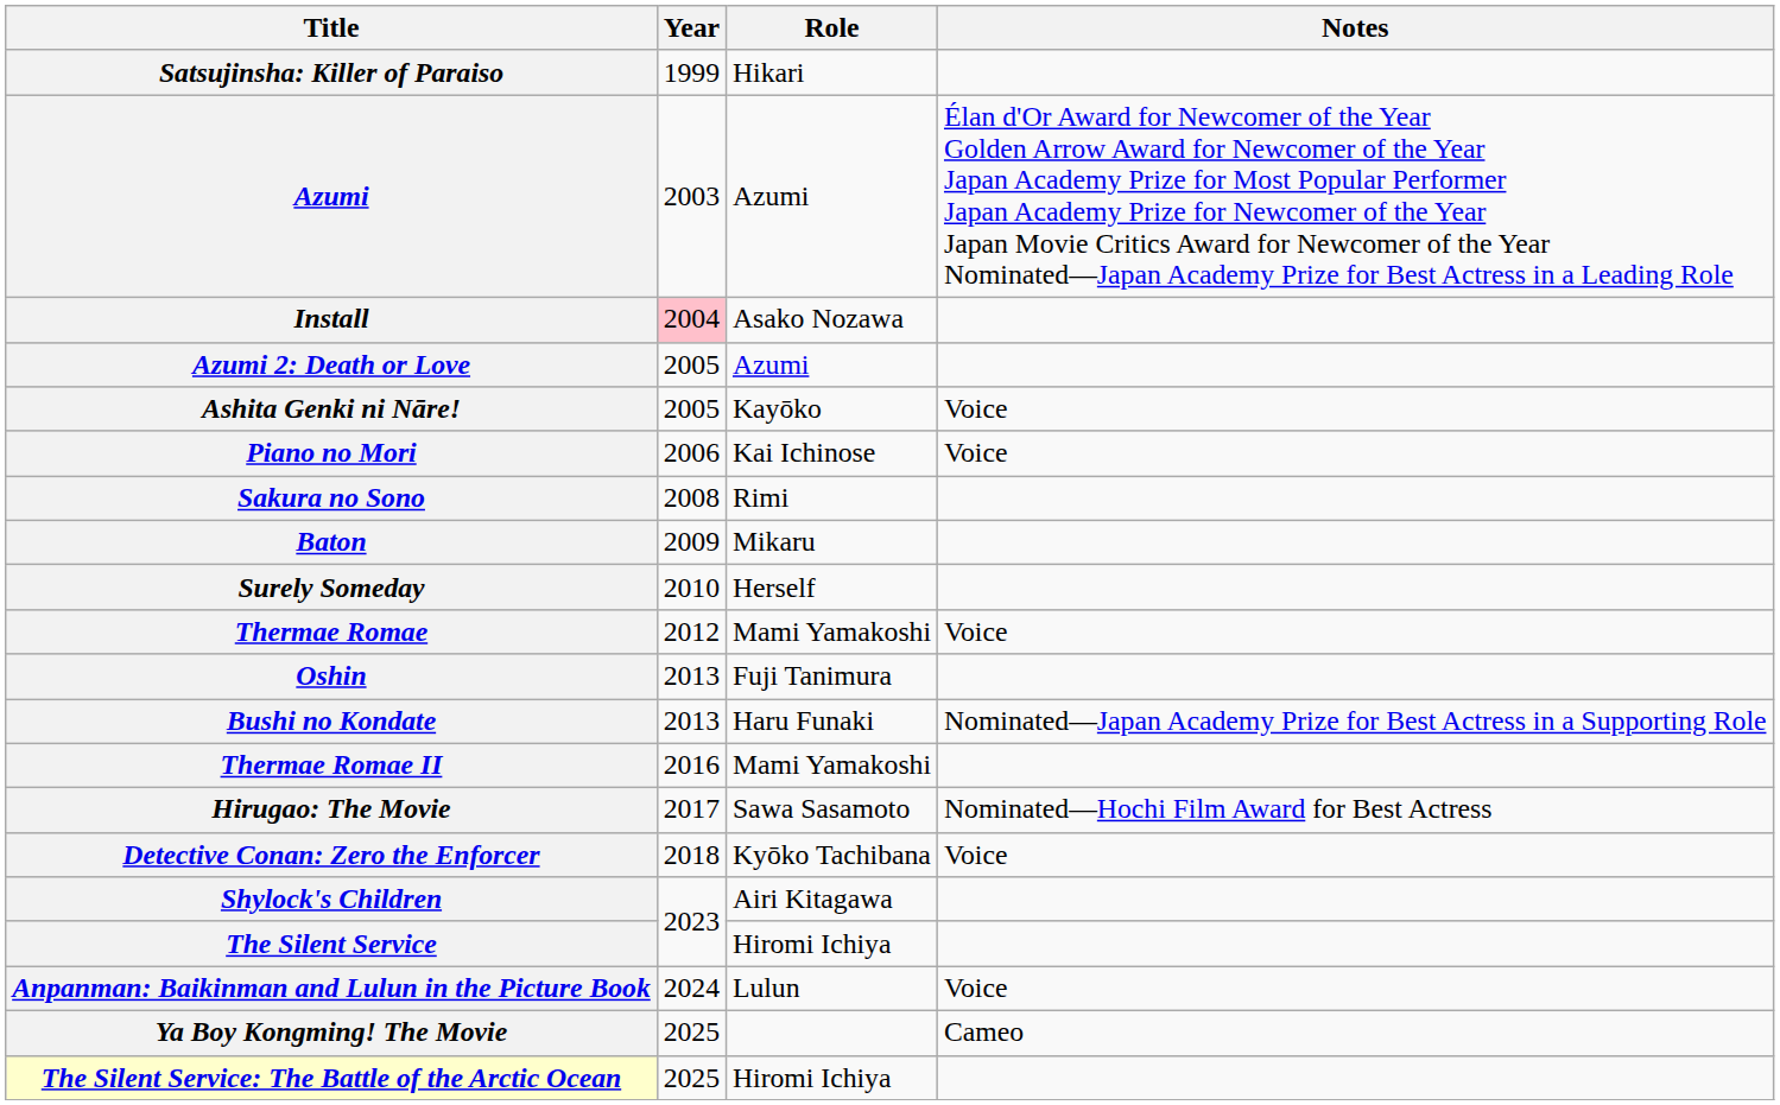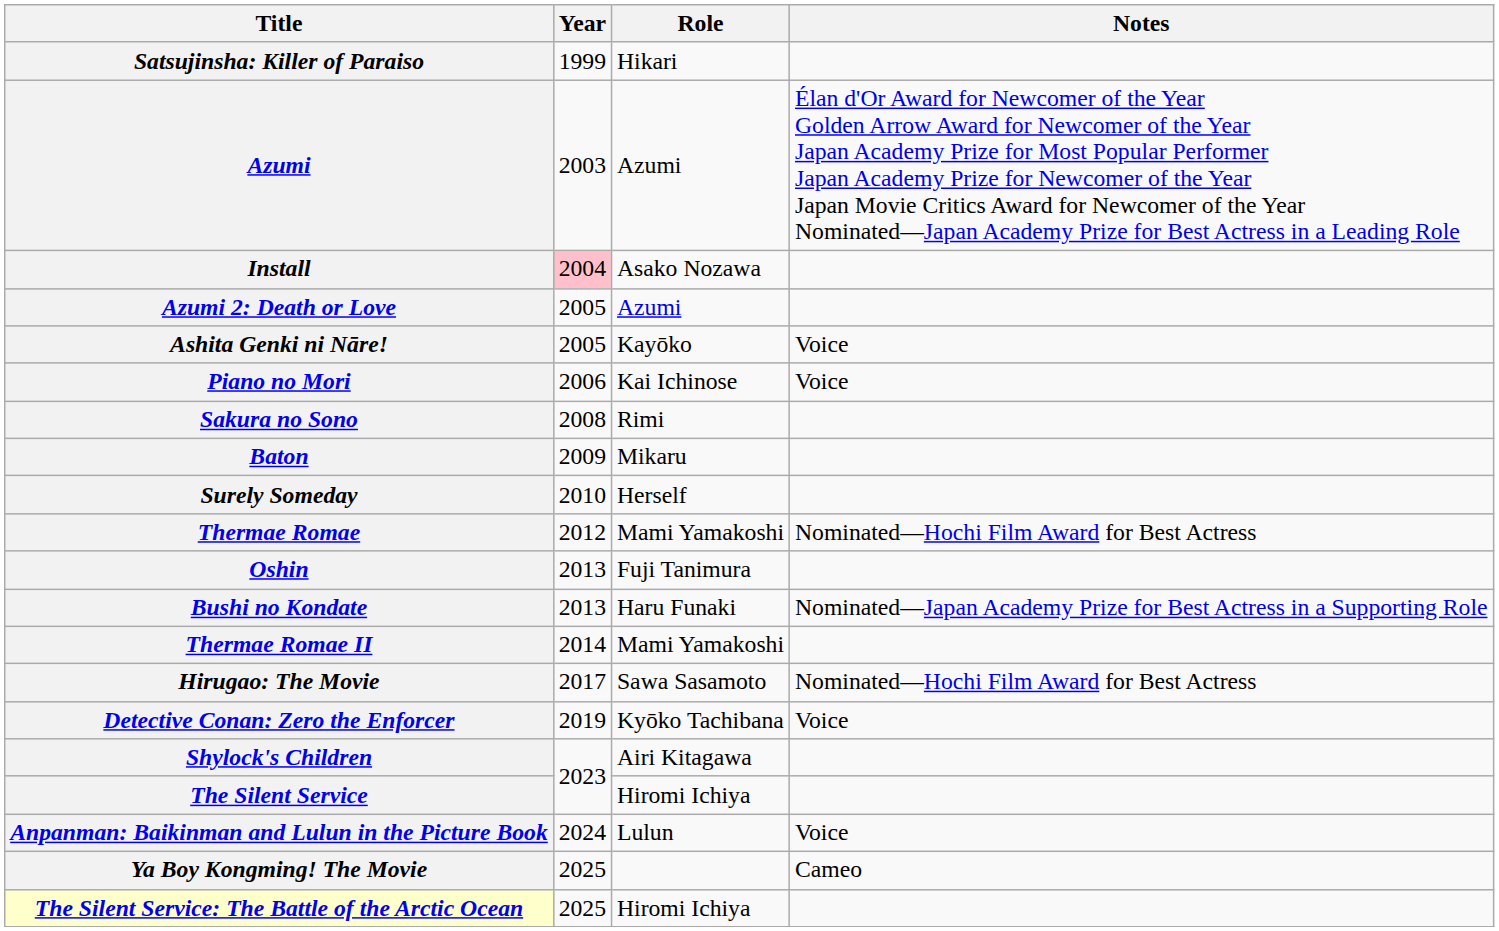 <table class="wikitable plainrowheaders sortable" style="font-size:100%">
 <tr>
 <th scope="col">Title</th>
 <th scope="col">Year</th>
 <th scope="col">Role</th>
 <th scope="col" class="unsortable">Notes</th>
 </tr>
 <tr>
 <th scope="row"><em>Satsujinsha: Killer of Paraiso</em></th>
 <td>1999</td>
 <td>Hikari</td>
 <td></td>
 </tr>
 <tr>
 <th scope="row"><em><a href='#'>Azumi</a></em></th>
 <td>2003</td>
 <td>Azumi</td>
 <td><a href='#'>Élan d'Or Award for Newcomer of the Year</a><br><a href='#'>Golden Arrow Award for Newcomer of the Year</a><br><a href='#'>Japan Academy Prize for Most Popular Performer</a><br><a href='#'>Japan Academy Prize for Newcomer of the Year</a><br>Japan Movie Critics Award for Newcomer of the Year<br>Nominated—<a href='#'>Japan Academy Prize for Best Actress in a Leading Role</a></td>
 </tr>
 <tr>
 <th scope="row"><em>Install</em></th>
 <td style="background: pink;">2004</td>
 <td>Asako Nozawa</td>
 <td></td>
 </tr>
 <tr>
 <th scope="row"><em><a href='#'>Azumi 2: Death or Love</a></em></th>
 <td>2005</td>
 <td><a href='#'>Azumi</a></td>
 <td></td>
 </tr>
 <tr>
 <th scope="row"><em>Ashita Genki ni Nāre!</em></th>
 <td>2005</td>
 <td>Kayōko</td>
 <td>Voice</td>
 </tr>
 <tr>
 <th scope="row"><em><a href='#'>Piano no Mori</a></em></th>
 <td>2006</td>
 <td>Kai Ichinose</td>
 <td>Voice</td>
 </tr>
 <tr>
 <th scope="row"><em><a href='#'>Sakura no Sono</a></em></th>
 <td>2008</td>
 <td>Rimi</td>
 <td></td>
 </tr>
 <tr>
 <th scope="row"><em><a href='#'>Baton</a></em></th>
 <td>2009</td>
 <td>Mikaru</td>
 <td></td>
 </tr>
 <tr>
 <th scope="row"><em>Surely Someday</em></th>
 <td>2010</td>
 <td>Herself</td>
 <td></td>
 </tr>
 <tr>
 <th scope="row"><em><a href='#'>Thermae Romae</a></em></th>
 <td>2012</td>
 <td>Mami Yamakoshi</td>
-<td>Voice</td>
+<td>Nominated—<a href='#'>Hochi Film Award</a> for Best Actress</td>
 </tr>
 <tr>
 <th scope="row"><em><a href='#'>Oshin</a></em></th>
 <td>2013</td>
 <td>Fuji Tanimura</td>
 <td></td>
 </tr>
 <tr>
 <th scope="row"><em><a href='#'>Bushi no Kondate</a></em></th>
 <td>2013</td>
 <td>Haru Funaki</td>
 <td>Nominated—<a href='#'>Japan Academy Prize for Best Actress in a Supporting Role</a></td>
 </tr>
 <tr>
 <th scope="row"><em><a href='#'>Thermae Romae II</a></em></th>
-<td>2016</td>
+<td>2014</td>
 <td>Mami Yamakoshi</td>
 <td></td>
 </tr>
 <tr>
 <th scope="row"><em>Hirugao: The Movie</em></th>
 <td>2017</td>
 <td>Sawa Sasamoto</td>
 <td>Nominated—<a href='#'>Hochi Film Award</a> for Best Actress</td>
 </tr>
 <tr>
 <th scope="row"><em><a href='#'>Detective Conan: Zero the Enforcer</a></em></th>
-<td>2018</td>
+<td>2019</td>
 <td>Kyōko Tachibana</td>
 <td>Voice</td>
 </tr>
 <tr>
 <th scope="row"><em><a href='#'>Shylock's Children</a></em></th>
 <td rowspan=2>2023</td>
 <td>Airi Kitagawa</td>
 <td></td>
 </tr>
 <tr>
 <th scope="row"><em><a href='#'>The Silent Service</a></em></th>
 <td>Hiromi Ichiya</td>
 <td></td>
 </tr>
 <tr>
 <th scope="row"><em><a href='#'>Anpanman: Baikinman and Lulun in the Picture Book</a></em></th>
 <td>2024</td>
 <td>Lulun</td>
 <td>Voice</td>
 </tr>
 <tr>
 <th scope="row"><em>Ya Boy Kongming! The Movie</em></th>
 <td>2025</td>
 <td></td>
 <td>Cameo</td>
 </tr>
 <tr>
 <th scope="row" style="background:#ffc;"><em><a href='#'>The Silent Service: The Battle of the Arctic Ocean</a></em> </th>
 <td>2025</td>
 <td>Hiromi Ichiya</td>
 <td></td>
 </tr>
 <tr>
 </tr>
 </table>
